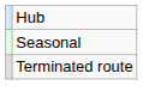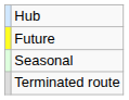 <table class="wikitable">
 <tr>
 <td style="background:#d0e7ff;"></td>
 <td>Hub</td>
+</tr>
+<tr>
+<td style="background:#fefe22;"></td>
+<td>Future</td>
 </tr>
 <tr>
 <td style="background:#dfd;"></td>
 <td>Seasonal</td>
 </tr>
 <tr>
 <td style="background:#ddd;"></td>
 <td>Terminated route</td>
 </tr>
 </table>
